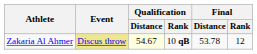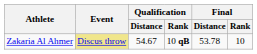 <table class="wikitable" style="font-size:90%">
 <tr>
 <th rowspan=2>Athlete</th>
 <th rowspan=2>Event</th>
 <th colspan=2>Qualification</th>
 <th colspan=2>Final</th>
 </tr>
 <tr style="font-size:95%">
 <th>Distance</th>
 <th>Rank</th>
 <th>Distance</th>
 <th>Rank</th>
 </tr>
 <tr align=center>
 <td align=left><a href='#'>Zakaria Al Ahmer</a></td>
 <td align=left style="background: khaki;"><a href='#'>Discus throw</a></td>
-<td style="background: lightyellow;">54.67</td>
+<td>54.67</td>
 <td>10 <strong>qB</strong></td>
 <td>53.78</td>
-<td>12</td>
+<td>10</td>
 </tr>
 </table>
